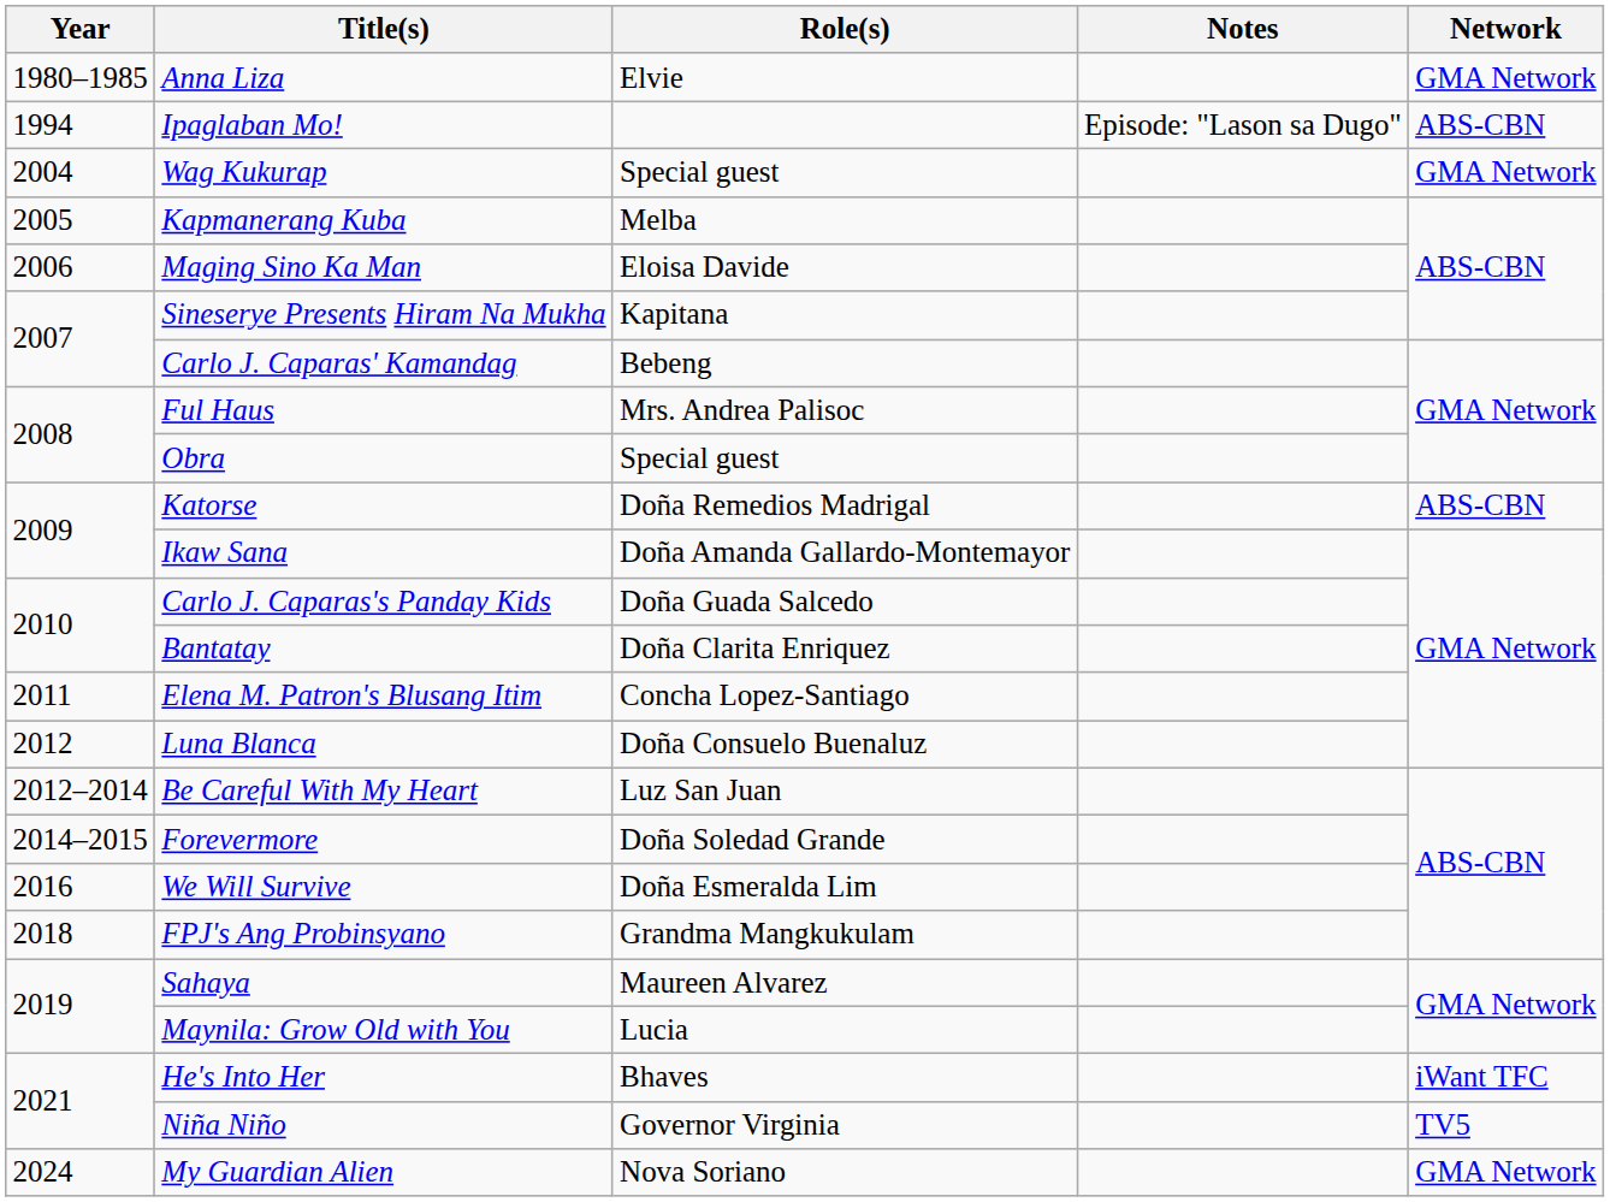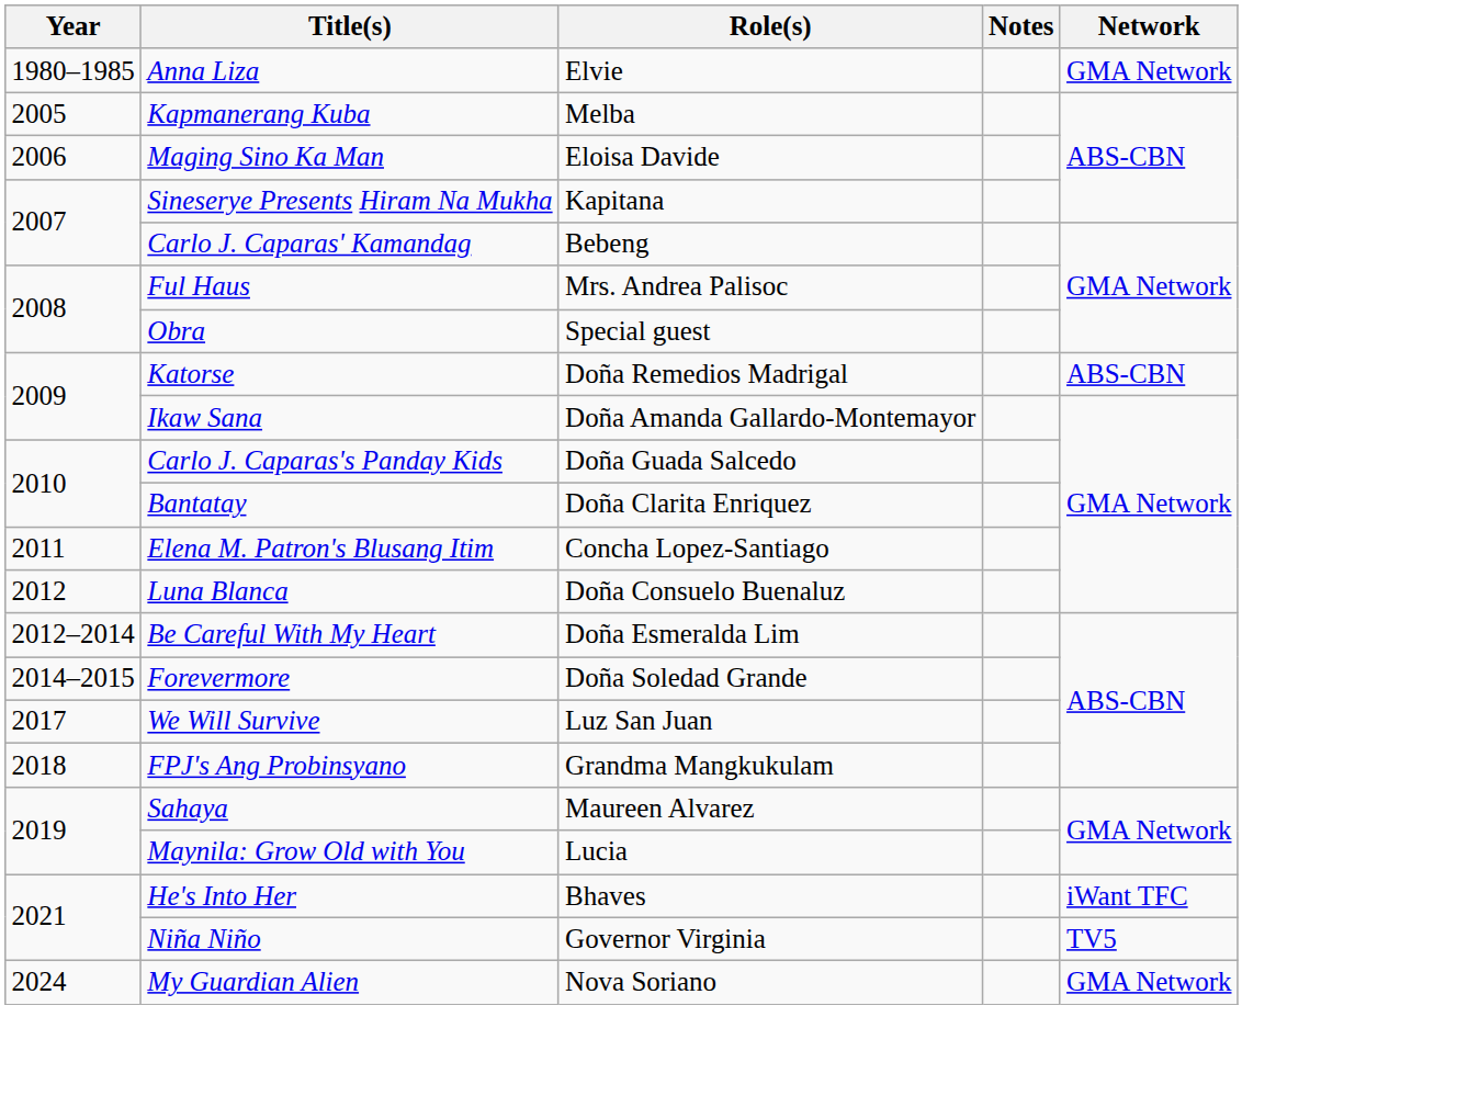 <table class="wikitable sortable">
 <tr>
 <th>Year</th>
 <th>Title(s)</th>
 <th>Role(s)</th>
 <th>Notes</th>
 <th>Network</th>
 </tr>
 <tr>
 <td>1980–1985</td>
 <td><em><a href='#'>Anna Liza</a></em></td>
 <td>Elvie</td>
-<td></td>
-<td><a href='#'>GMA Network</a></td>
-</tr>
-<tr>
-<td>1994</td>
-<td><em><a href='#'>Ipaglaban Mo!</a></em></td>
-<td></td>
-<td>Episode: "Lason sa Dugo"</td>
-<td><a href='#'>ABS-CBN</a></td>
-</tr>
-<tr>
-<td>2004</td>
-<td><em><a href='#'>Wag Kukurap</a></em></td>
-<td>Special guest</td>
 <td></td>
 <td><a href='#'>GMA Network</a></td>
 </tr>
 <tr>
 <td>2005</td>
 <td><em><a href='#'>Kapmanerang Kuba</a></em></td>
 <td>Melba</td>
 <td></td>
 <td rowspan="3"><a href='#'>ABS-CBN</a></td>
 </tr>
 <tr>
 <td>2006</td>
 <td><em><a href='#'>Maging Sino Ka Man</a></em></td>
 <td>Eloisa Davide</td>
 <td></td>
 </tr>
 <tr>
 <td rowspan="2">2007</td>
 <td><em><a href='#'>Sineserye Presents</a> <a href='#'>Hiram Na Mukha</a></em></td>
 <td>Kapitana</td>
 <td></td>
 </tr>
 <tr>
 <td><em><a href='#'>Carlo J. Caparas' Kamandag</a></em></td>
 <td>Bebeng</td>
 <td></td>
 <td rowspan="3"><a href='#'>GMA Network</a></td>
 </tr>
 <tr>
 <td rowspan="2">2008</td>
 <td><em><a href='#'>Ful Haus</a></em></td>
 <td>Mrs. Andrea Palisoc</td>
 <td></td>
 </tr>
 <tr>
 <td><em><a href='#'>Obra</a></em></td>
 <td>Special guest</td>
 <td></td>
 </tr>
 <tr>
 <td rowspan="2">2009</td>
 <td><em><a href='#'>Katorse</a></em></td>
 <td>Doña Remedios Madrigal</td>
 <td></td>
 <td><a href='#'>ABS-CBN</a></td>
 </tr>
 <tr>
 <td><em><a href='#'>Ikaw Sana</a></em></td>
 <td>Doña Amanda Gallardo-Montemayor</td>
 <td></td>
 <td rowspan="5"><a href='#'>GMA Network</a></td>
 </tr>
 <tr>
 <td rowspan="2">2010</td>
 <td><em><a href='#'>Carlo J. Caparas's Panday Kids</a></em></td>
 <td>Doña Guada Salcedo</td>
 <td></td>
 </tr>
 <tr>
 <td><em><a href='#'>Bantatay</a></em></td>
 <td>Doña Clarita Enriquez</td>
 <td></td>
 </tr>
 <tr>
 <td>2011</td>
 <td><em><a href='#'>Elena M. Patron's Blusang Itim</a></em></td>
 <td>Concha Lopez-Santiago</td>
 <td></td>
 </tr>
 <tr>
 <td>2012</td>
 <td><em><a href='#'>Luna Blanca</a></em></td>
 <td>Doña Consuelo Buenaluz</td>
 <td></td>
 </tr>
 <tr>
 <td>2012–2014</td>
 <td><em><a href='#'>Be Careful With My Heart</a></em></td>
-<td>Luz San Juan</td>
+<td>Doña Esmeralda Lim</td>
 <td></td>
 <td rowspan="4"><a href='#'>ABS-CBN</a></td>
 </tr>
 <tr>
 <td>2014–2015</td>
 <td><em><a href='#'>Forevermore</a></em></td>
 <td>Doña Soledad Grande</td>
 <td></td>
 </tr>
 <tr>
-<td>2016</td>
+<td>2017</td>
 <td><em><a href='#'>We Will Survive</a></em></td>
-<td>Doña Esmeralda Lim</td>
+<td>Luz San Juan</td>
 <td></td>
 </tr>
 <tr>
 <td>2018</td>
 <td><em><a href='#'>FPJ's Ang Probinsyano</a></em></td>
 <td>Grandma Mangkukulam</td>
 <td></td>
 </tr>
 <tr>
 <td rowspan="2">2019</td>
 <td><em><a href='#'>Sahaya</a></em></td>
 <td>Maureen Alvarez</td>
 <td></td>
 <td rowspan="2"><a href='#'>GMA Network</a></td>
 </tr>
 <tr>
 <td><em><a href='#'>Maynila: Grow Old with You</a></em></td>
 <td>Lucia</td>
 <td></td>
 </tr>
 <tr>
 <td rowspan="2">2021</td>
 <td><em><a href='#'>He's Into Her</a></em></td>
 <td>Bhaves</td>
 <td></td>
 <td><a href='#'>iWant TFC</a></td>
 </tr>
 <tr>
 <td><em><a href='#'>Niña Niño</a></em></td>
 <td>Governor Virginia</td>
 <td></td>
 <td><a href='#'>TV5</a></td>
 </tr>
 <tr>
 <td>2024</td>
 <td><em><a href='#'>My Guardian Alien</a></em></td>
 <td>Nova Soriano</td>
 <td></td>
 <td><a href='#'>GMA Network</a></td>
 </tr>
 </table>
